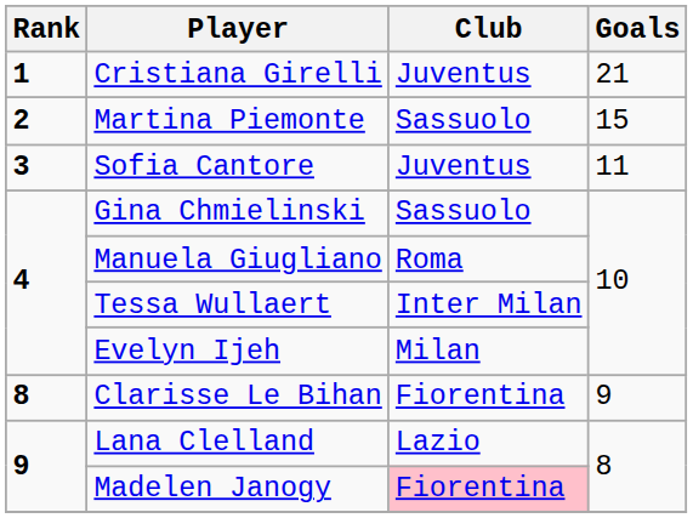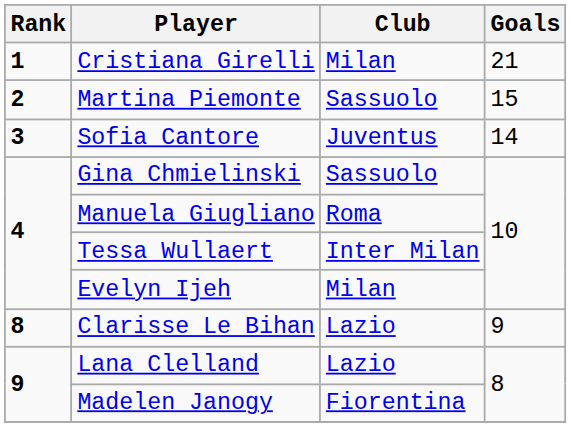 <table class="wikitable sortable">
 <tr>
 <th>Rank</th>
 <th>Player</th>
 <th>Club</th>
 <th>Goals</th>
 </tr>
 <tr>
 <td><strong>1</strong></td>
 <td> <a href='#'>Cristiana Girelli</a></td>
-<td><a href='#'>Juventus</a></td>
+<td><a href='#'>Milan</a></td>
 <td>21</td>
 </tr>
 <tr>
 <td><strong>2</strong></td>
 <td> <a href='#'>Martina Piemonte</a></td>
 <td><a href='#'>Sassuolo</a></td>
 <td>15</td>
 </tr>
 <tr>
 <td><strong>3</strong></td>
 <td> <a href='#'>Sofia Cantore</a></td>
 <td><a href='#'>Juventus</a></td>
-<td>11</td>
+<td>14</td>
 </tr>
 <tr>
 <td rowspan="4"><strong>4</strong></td>
 <td> <a href='#'>Gina Chmielinski</a></td>
 <td><a href='#'>Sassuolo</a></td>
 <td rowspan="4">10</td>
 </tr>
 <tr>
 <td> <a href='#'>Manuela Giugliano</a></td>
 <td><a href='#'>Roma</a></td>
 </tr>
 <tr>
 <td> <a href='#'>Tessa Wullaert</a></td>
 <td><a href='#'>Inter Milan</a></td>
 </tr>
 <tr>
 <td> <a href='#'>Evelyn Ijeh</a></td>
 <td><a href='#'>Milan</a></td>
 </tr>
 <tr>
 <td><strong>8</strong></td>
 <td> <a href='#'>Clarisse Le Bihan</a></td>
-<td><a href='#'>Fiorentina</a></td>
+<td><a href='#'>Lazio</a></td>
 <td>9</td>
 </tr>
 <tr>
 <td rowspan="2"><strong>9</strong></td>
 <td> <a href='#'>Lana Clelland</a></td>
 <td><a href='#'>Lazio</a></td>
 <td rowspan="2">8</td>
 </tr>
 <tr>
 <td> <a href='#'>Madelen Janogy</a></td>
-<td style="background: pink;"><a href='#'>Fiorentina</a></td>
+<td><a href='#'>Fiorentina</a></td>
 </tr>
 <tr>
 </tr>
 </table>
